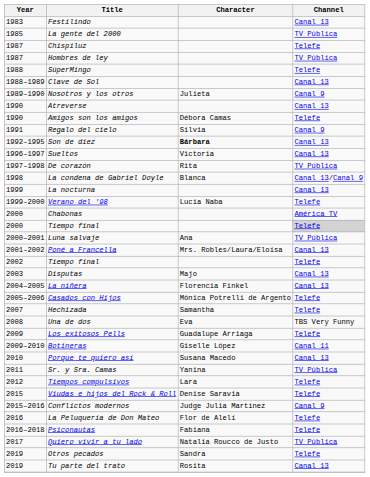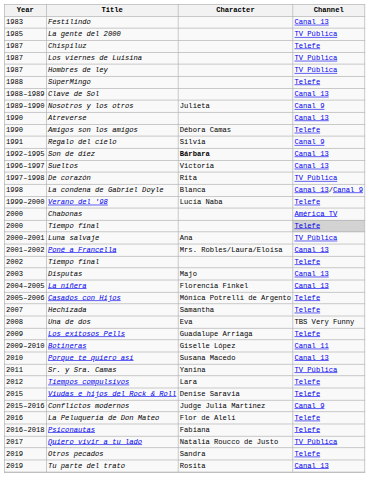 <table class="wikitable" style="font-size: 90%;">
 <tr>
 <th>Year</th>
 <th>Title</th>
 <th>Character</th>
 <th>Channel</th>
 </tr>
 <tr>
 <td>1983</td>
 <td><em>Festilindo</em></td>
 <td></td>
 <td><a href='#'>Canal 13</a></td>
 </tr>
 <tr>
 <td>1985</td>
 <td><em>La gente del 2000</em></td>
 <td></td>
 <td><a href='#'>TV Pública</a></td>
 </tr>
 <tr>
 <td>1987</td>
 <td><em>Chispiluz</em></td>
 <td></td>
 <td><a href='#'>Telefe</a></td>
+</tr>
+<tr>
+<td>1987</td>
+<td><em>Los viernes de Luisina</em></td>
+<td></td>
+<td><a href='#'>TV Pública</a></td>
 </tr>
 <tr>
 <td>1987</td>
 <td><em>Hombres de ley</em></td>
 <td></td>
 <td><a href='#'>TV Pública</a></td>
 </tr>
 <tr>
 <td>1988</td>
 <td><em>SúperMingo</em></td>
 <td></td>
 <td><a href='#'>Telefe</a></td>
 </tr>
 <tr>
 <td>1988–1989</td>
 <td><em>Clave de Sol</em></td>
 <td></td>
 <td><a href='#'>Canal 13</a></td>
 </tr>
 <tr>
 <td>1989–1990</td>
 <td><em>Nosotros y los otros</em></td>
 <td>Julieta</td>
 <td><a href='#'>Canal 9</a></td>
 </tr>
 <tr>
 <td>1990</td>
 <td><em>Atreverse</em></td>
 <td></td>
 <td><a href='#'>Canal 13</a></td>
 </tr>
 <tr>
 <td>1990</td>
 <td><em>Amigos son los amigos</em></td>
 <td>Débora Camas</td>
 <td><a href='#'>Telefe</a></td>
 </tr>
 <tr>
 <td>1991</td>
 <td><em>Regalo del cielo</em></td>
 <td>Silvia</td>
 <td><a href='#'>Canal 9</a></td>
 </tr>
 <tr>
 <td>1992–1995</td>
 <td><em>Son de diez</em></td>
 <td><strong>Bárbara</strong></td>
 <td><a href='#'>Canal 13</a></td>
 </tr>
 <tr>
 <td>1996–1997</td>
 <td><em>Sueltos</em></td>
 <td>Victoria</td>
 <td><a href='#'>Canal 13</a></td>
 </tr>
 <tr>
 <td>1997–1998</td>
 <td><em>De corazón</em></td>
 <td>Rita</td>
 <td><a href='#'>TV Pública</a></td>
 </tr>
 <tr>
 <td>1998</td>
 <td><em>La condena de Gabriel Doyle</em></td>
 <td>Blanca</td>
 <td><a href='#'>Canal 13</a>/<a href='#'>Canal 9</a></td>
-</tr>
-<tr>
-<td>1999</td>
-<td><em>La nocturna</em></td>
-<td></td>
-<td><a href='#'>Canal 13</a></td>
 </tr>
 <tr>
 <td>1999–2000</td>
 <td><em><a href='#'>Verano del '98</a></em></td>
 <td>Lucía Naba</td>
 <td><a href='#'>Telefe</a></td>
 </tr>
 <tr>
 <td>2000</td>
 <td><em>Chabonas</em></td>
 <td></td>
 <td><a href='#'>América TV</a></td>
 </tr>
 <tr>
 <td>2000</td>
 <td><em>Tiempo final</em></td>
 <td></td>
 <td style="background: lightgrey;"><a href='#'>Telefe</a></td>
 </tr>
 <tr>
 <td>2000–2001</td>
 <td><em>Luna salvaje</em></td>
 <td>Ana</td>
 <td><a href='#'>TV Pública</a></td>
 </tr>
 <tr>
 <td>2001–2002</td>
 <td><em><a href='#'>Poné a Francella</a></em></td>
 <td>Mrs. Robles/Laura/Eloísa</td>
 <td><a href='#'>Canal 13</a></td>
 </tr>
 <tr>
 <td>2002</td>
 <td><em>Tiempo final</em></td>
 <td></td>
 <td><a href='#'>Telefe</a></td>
 </tr>
 <tr>
 <td>2003</td>
 <td><em>Disputas</em></td>
 <td>Majo</td>
 <td><a href='#'>Canal 13</a></td>
 </tr>
 <tr>
 <td>2004–2005</td>
 <td><em><a href='#'>La niñera</a></em></td>
 <td>Florencia Finkel</td>
 <td><a href='#'>Canal 13</a></td>
 </tr>
 <tr>
 <td>2005–2006</td>
 <td><em><a href='#'>Casados con Hijos</a></em></td>
 <td>Mónica Potrelli de Argento</td>
 <td><a href='#'>Telefe</a></td>
 </tr>
 <tr>
 <td>2007</td>
 <td><em>Hechizada</em></td>
 <td>Samantha</td>
 <td><a href='#'>Telefe</a></td>
 </tr>
 <tr>
 <td>2008</td>
 <td><em>Una de dos</em></td>
 <td>Eva</td>
 <td>TBS Very Funny</td>
 </tr>
 <tr>
 <td>2009</td>
 <td><em><a href='#'>Los exitosos Pells</a></em></td>
 <td>Guadalupe Arriaga</td>
 <td><a href='#'>Telefe</a></td>
 </tr>
 <tr>
 <td>2009–2010</td>
 <td><em><a href='#'>Botineras</a></em></td>
 <td>Giselle López</td>
 <td><a href='#'>Canal 11</a></td>
 </tr>
 <tr>
 <td>2010</td>
 <td><em><a href='#'>Porque te quiero así</a></em></td>
 <td>Susana Macedo</td>
 <td><a href='#'>Canal 13</a></td>
 </tr>
 <tr>
 <td>2011</td>
 <td><em>Sr. y Sra. Camas</em></td>
 <td>Yanina</td>
 <td><a href='#'>TV Pública</a></td>
 </tr>
 <tr>
 <td>2012</td>
 <td><em><a href='#'>Tiempos compulsivos</a></em></td>
 <td>Lara</td>
 <td><a href='#'>Telefe</a></td>
 </tr>
 <tr>
 <td>2015</td>
 <td><em><a href='#'>Viudas e hijos del Rock & Roll</a></em></td>
 <td>Denise Saravia</td>
 <td><a href='#'>Telefe</a></td>
 </tr>
 <tr>
 <td>2015–2016</td>
 <td><em>Conflictos modernos</em></td>
 <td>Judge Julia Martínez</td>
 <td><a href='#'>Canal 9</a></td>
 </tr>
 <tr>
 <td>2016</td>
 <td><em>La Peluquería de Don Mateo</em></td>
 <td>Flor de Alelí</td>
 <td><a href='#'>Telefe</a></td>
 </tr>
 <tr>
 <td>2016–2018</td>
 <td><em><a href='#'>Psiconautas</a></em></td>
 <td>Fabiana</td>
 <td><a href='#'>Telefe</a></td>
 </tr>
 <tr>
 <td>2017</td>
 <td><em><a href='#'>Quiero vivir a tu lado</a></em></td>
 <td>Natalia Roucco de Justo</td>
 <td><a href='#'>TV Pública</a></td>
 </tr>
 <tr>
 <td>2019</td>
 <td><em>Otros pecados</em></td>
 <td>Sandra</td>
 <td><a href='#'>Telefe</a></td>
 </tr>
 <tr>
 <td>2019</td>
 <td><em>Tu parte del trato</em></td>
 <td>Rosita</td>
 <td><a href='#'>Canal 13</a></td>
 </tr>
 <tr>
 </tr>
 </table>
